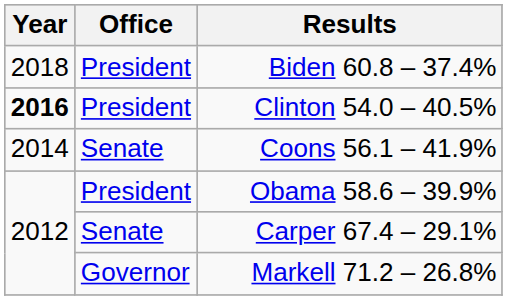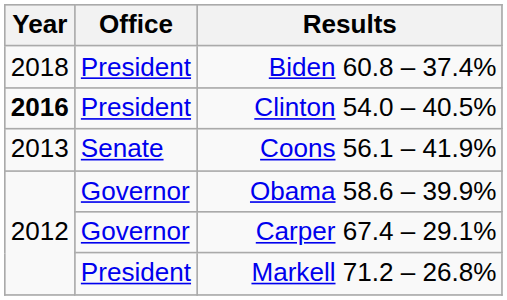 <table class=wikitable>
 <tr>
 <th width="30">Year</th>
 <th width="60">Office</th>
 <th width="180">Results</th>
 </tr>
 <tr>
 <td>2018</td>
 <td><a href='#'>President</a></td>
 <td align="right" ><a href='#'>Biden</a> 60.8 – 37.4%</td>
 </tr>
 <tr>
 <td><strong>2016</strong></td>
 <td><a href='#'>President</a></td>
 <td align="right" ><a href='#'>Clinton</a> 54.0 – 40.5%</td>
 </tr>
 <tr>
-<td>2014</td>
+<td>2013</td>
 <td><a href='#'>Senate</a></td>
 <td align="right" ><a href='#'>Coons</a> 56.1 – 41.9%</td>
 </tr>
 <tr>
 <td rowspan="3">2012</td>
-<td><a href='#'>President</a></td>
+<td><a href='#'>Governor</a></td>
 <td align="right" ><a href='#'>Obama</a> 58.6 – 39.9%</td>
 </tr>
 <tr>
-<td><a href='#'>Senate</a></td>
+<td><a href='#'>Governor</a></td>
 <td align="right" ><a href='#'>Carper</a> 67.4 – 29.1%</td>
 </tr>
 <tr>
-<td><a href='#'>Governor</a></td>
+<td><a href='#'>President</a></td>
 <td align="right" ><a href='#'>Markell</a> 71.2 – 26.8%</td>
 </tr>
 </table>
